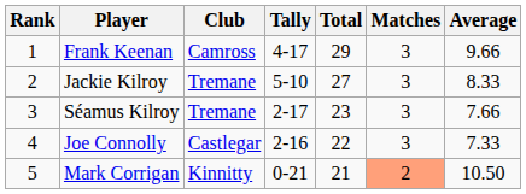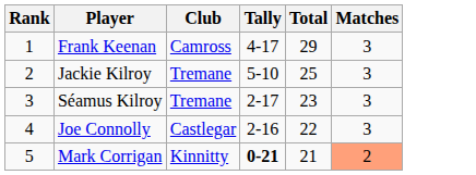 <table class="wikitable">
 <tr>
 <th>Rank</th>
 <th>Player</th>
 <th>Club</th>
 <th>Tally</th>
 <th>Total</th>
 <th>Matches</th>
-<th>Average</th>
 </tr>
 <tr>
 <td rowspan="1" style="text-align:center;">1</td>
 <td><a href='#'>Frank Keenan</a></td>
 <td><a href='#'>Camross</a></td>
 <td align=center>4-17</td>
 <td align=center>29</td>
 <td align=center>3</td>
-<td align=center>9.66</td>
 </tr>
 <tr>
 <td rowspan="1" style="text-align:center;">2</td>
 <td>Jackie Kilroy</td>
 <td><a href='#'>Tremane</a></td>
 <td align=center>5-10</td>
-<td align=center>27</td>
+<td align=center>25</td>
 <td align=center>3</td>
-<td align=center>8.33</td>
 </tr>
 <tr>
 <td rowspan="1" style="text-align:center;">3</td>
 <td>Séamus Kilroy</td>
 <td><a href='#'>Tremane</a></td>
 <td align=center>2-17</td>
 <td align=center>23</td>
 <td align=center>3</td>
-<td align=center>7.66</td>
 </tr>
 <tr>
 <td rowspan="1" style="text-align:center;">4</td>
 <td><a href='#'>Joe Connolly</a></td>
 <td><a href='#'>Castlegar</a></td>
 <td align=center>2-16</td>
 <td align=center>22</td>
 <td align=center>3</td>
-<td align=center>7.33</td>
 </tr>
 <tr>
 <td rowspan="1" style="text-align:center;">5</td>
 <td><a href='#'>Mark Corrigan</a></td>
 <td><a href='#'>Kinnitty</a></td>
-<td align=center>0-21</td>
+<td align=center><strong>0-21</strong></td>
 <td align=center>21</td>
 <td align=center style="background: lightsalmon;">2</td>
-<td align=center>10.50</td>
 </tr>
 </table>
